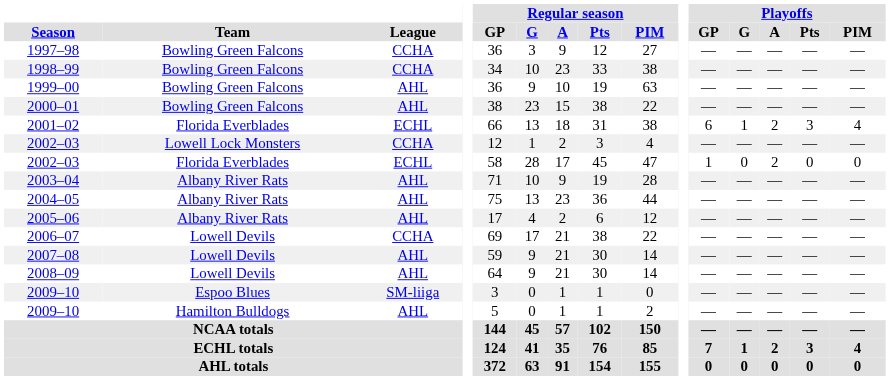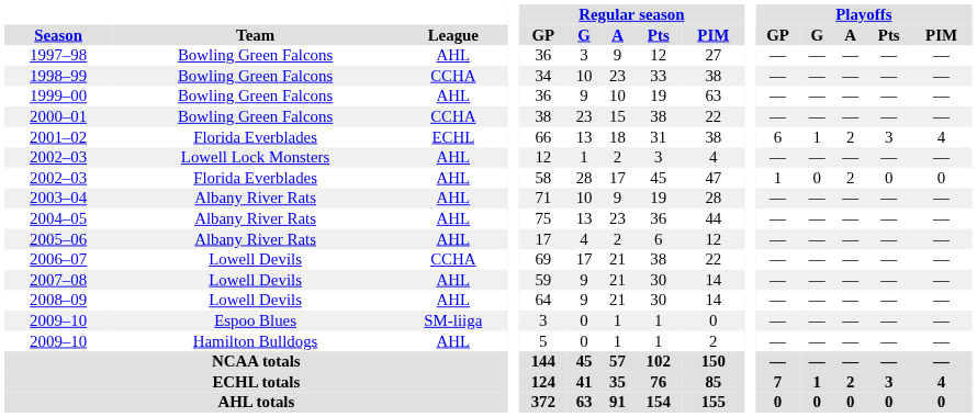 <table BORDER="0" CELLPADDING="1" CELLSPACING="0" width="75%" style="text-align:center">
 <tr bgcolor="#e0e0e0">
 <th colspan="3" bgcolor="#ffffff"> </th>
 <th rowspan="99" bgcolor="#ffffff"> </th>
 <th colspan="5"><a href='#'>Regular season</a></th>
 <th rowspan="99" bgcolor="#ffffff"> </th>
 <th colspan="5"><a href='#'>Playoffs</a></th>
 </tr>
 <tr bgcolor="#e0e0e0">
 <th ALIGN="center"><a href='#'>Season</a></th>
 <th ALIGN="center">Team</th>
 <th ALIGN="center">League</th>
 <th ALIGN="center">GP</th>
 <th ALIGN="center"><a href='#'>G</a></th>
 <th ALIGN="center"><a href='#'>A</a></th>
 <th ALIGN="center"><a href='#'>Pts</a></th>
 <th ALIGN="center"><a href='#'>PIM</a></th>
 <th ALIGN="center">GP</th>
 <th ALIGN="center">G</th>
 <th ALIGN="center">A</th>
 <th ALIGN="center">Pts</th>
 <th ALIGN="center">PIM</th>
 </tr>
 <tr ALIGN="center">
 <td ALIGN="center"><a href='#'>1997–98</a></td>
 <td ALIGN="center"><a href='#'>Bowling Green Falcons</a></td>
-<td ALIGN="center"><a href='#'>CCHA</a></td>
+<td ALIGN="center"><a href='#'>AHL</a></td>
 <td ALIGN="center">36</td>
 <td ALIGN="center">3</td>
 <td ALIGN="center">9</td>
 <td ALIGN="center">12</td>
 <td ALIGN="center">27</td>
 <td ALIGN="center">—</td>
 <td ALIGN="center">—</td>
 <td ALIGN="center">—</td>
 <td ALIGN="center">—</td>
 <td ALIGN="center">—</td>
 </tr>
 <tr ALIGN="center" bgcolor="#f0f0f0">
 <td ALIGN="center"><a href='#'>1998–99</a></td>
 <td ALIGN="center"><a href='#'>Bowling Green Falcons</a></td>
 <td ALIGN="center"><a href='#'>CCHA</a></td>
 <td ALIGN="center">34</td>
 <td ALIGN="center">10</td>
 <td ALIGN="center">23</td>
 <td ALIGN="center">33</td>
 <td ALIGN="center">38</td>
 <td ALIGN="center">—</td>
 <td ALIGN="center">—</td>
 <td ALIGN="center">—</td>
 <td ALIGN="center">—</td>
 <td ALIGN="center">—</td>
 </tr>
 <tr ALIGN="center">
 <td ALIGN="center"><a href='#'>1999–00</a></td>
 <td ALIGN="center"><a href='#'>Bowling Green Falcons</a></td>
 <td ALIGN="center"><a href='#'>AHL</a></td>
 <td ALIGN="center">36</td>
 <td ALIGN="center">9</td>
 <td ALIGN="center">10</td>
 <td ALIGN="center">19</td>
 <td ALIGN="center">63</td>
 <td ALIGN="center">—</td>
 <td ALIGN="center">—</td>
 <td ALIGN="center">—</td>
 <td ALIGN="center">—</td>
 <td ALIGN="center">—</td>
 </tr>
 <tr ALIGN="center" bgcolor="#f0f0f0">
 <td ALIGN="center"><a href='#'>2000–01</a></td>
 <td ALIGN="center"><a href='#'>Bowling Green Falcons</a></td>
-<td ALIGN="center"><a href='#'>AHL</a></td>
+<td ALIGN="center"><a href='#'>CCHA</a></td>
 <td ALIGN="center">38</td>
 <td ALIGN="center">23</td>
 <td ALIGN="center">15</td>
 <td ALIGN="center">38</td>
 <td ALIGN="center">22</td>
 <td ALIGN="center">—</td>
 <td ALIGN="center">—</td>
 <td ALIGN="center">—</td>
 <td ALIGN="center">—</td>
 <td ALIGN="center">—</td>
 </tr>
 <tr ALIGN="center">
 <td ALIGN="center"><a href='#'>2001–02</a></td>
 <td ALIGN="center"><a href='#'>Florida Everblades</a></td>
 <td ALIGN="center"><a href='#'>ECHL</a></td>
 <td ALIGN="center">66</td>
 <td ALIGN="center">13</td>
 <td ALIGN="center">18</td>
 <td ALIGN="center">31</td>
 <td ALIGN="center">38</td>
 <td ALIGN="center">6</td>
 <td ALIGN="center">1</td>
 <td ALIGN="center">2</td>
 <td ALIGN="center">3</td>
 <td ALIGN="center">4</td>
 </tr>
 <tr ALIGN="center" bgcolor="#f0f0f0">
 <td ALIGN="center"><a href='#'>2002–03</a></td>
 <td ALIGN="center"><a href='#'>Lowell Lock Monsters</a></td>
-<td ALIGN="center"><a href='#'>CCHA</a></td>
+<td ALIGN="center"><a href='#'>AHL</a></td>
 <td ALIGN="center">12</td>
 <td ALIGN="center">1</td>
 <td ALIGN="center">2</td>
 <td ALIGN="center">3</td>
 <td ALIGN="center">4</td>
 <td ALIGN="center">—</td>
 <td ALIGN="center">—</td>
 <td ALIGN="center">—</td>
 <td ALIGN="center">—</td>
 <td ALIGN="center">—</td>
 </tr>
 <tr ALIGN="center">
 <td ALIGN="center"><a href='#'>2002–03</a></td>
 <td ALIGN="center"><a href='#'>Florida Everblades</a></td>
-<td ALIGN="center"><a href='#'>ECHL</a></td>
+<td ALIGN="center"><a href='#'>AHL</a></td>
 <td ALIGN="center">58</td>
 <td ALIGN="center">28</td>
 <td ALIGN="center">17</td>
 <td ALIGN="center">45</td>
 <td ALIGN="center">47</td>
 <td ALIGN="center">1</td>
 <td ALIGN="center">0</td>
 <td ALIGN="center">2</td>
 <td ALIGN="center">0</td>
 <td ALIGN="center">0</td>
 </tr>
 <tr ALIGN="center" bgcolor="#f0f0f0">
 <td ALIGN="center"><a href='#'>2003–04</a></td>
 <td ALIGN="center"><a href='#'>Albany River Rats</a></td>
 <td ALIGN="center"><a href='#'>AHL</a></td>
 <td ALIGN="center">71</td>
 <td ALIGN="center">10</td>
 <td ALIGN="center">9</td>
 <td ALIGN="center">19</td>
 <td ALIGN="center">28</td>
 <td ALIGN="center">—</td>
 <td ALIGN="center">—</td>
 <td ALIGN="center">—</td>
 <td ALIGN="center">—</td>
 <td ALIGN="center">—</td>
 </tr>
 <tr ALIGN="center">
 <td ALIGN="center"><a href='#'>2004–05</a></td>
 <td ALIGN="center"><a href='#'>Albany River Rats</a></td>
 <td ALIGN="center"><a href='#'>AHL</a></td>
 <td ALIGN="center">75</td>
 <td ALIGN="center">13</td>
 <td ALIGN="center">23</td>
 <td ALIGN="center">36</td>
 <td ALIGN="center">44</td>
 <td ALIGN="center">—</td>
 <td ALIGN="center">—</td>
 <td ALIGN="center">—</td>
 <td ALIGN="center">—</td>
 <td ALIGN="center">—</td>
 </tr>
 <tr ALIGN="center" bgcolor="#f0f0f0">
 <td ALIGN="center"><a href='#'>2005–06</a></td>
 <td ALIGN="center"><a href='#'>Albany River Rats</a></td>
 <td ALIGN="center"><a href='#'>AHL</a></td>
 <td ALIGN="center">17</td>
 <td ALIGN="center">4</td>
 <td ALIGN="center">2</td>
 <td ALIGN="center">6</td>
 <td ALIGN="center">12</td>
 <td ALIGN="center">—</td>
 <td ALIGN="center">—</td>
 <td ALIGN="center">—</td>
 <td ALIGN="center">—</td>
 <td ALIGN="center">—</td>
 </tr>
 <tr ALIGN="center">
 <td ALIGN="center"><a href='#'>2006–07</a></td>
 <td ALIGN="center"><a href='#'>Lowell Devils</a></td>
 <td ALIGN="center"><a href='#'>CCHA</a></td>
 <td ALIGN="center">69</td>
 <td ALIGN="center">17</td>
 <td ALIGN="center">21</td>
 <td ALIGN="center">38</td>
 <td ALIGN="center">22</td>
 <td ALIGN="center">—</td>
 <td ALIGN="center">—</td>
 <td ALIGN="center">—</td>
 <td ALIGN="center">—</td>
 <td ALIGN="center">—</td>
 </tr>
 <tr ALIGN="center" bgcolor="#f0f0f0">
 <td ALIGN="center"><a href='#'>2007–08</a></td>
 <td ALIGN="center"><a href='#'>Lowell Devils</a></td>
 <td ALIGN="center"><a href='#'>AHL</a></td>
 <td ALIGN="center">59</td>
 <td ALIGN="center">9</td>
 <td ALIGN="center">21</td>
 <td ALIGN="center">30</td>
 <td ALIGN="center">14</td>
 <td ALIGN="center">—</td>
 <td ALIGN="center">—</td>
 <td ALIGN="center">—</td>
 <td ALIGN="center">—</td>
 <td ALIGN="center">—</td>
 </tr>
 <tr ALIGN="center">
 <td ALIGN="center"><a href='#'>2008–09</a></td>
 <td ALIGN="center"><a href='#'>Lowell Devils</a></td>
 <td ALIGN="center"><a href='#'>AHL</a></td>
 <td ALIGN="center">64</td>
 <td ALIGN="center">9</td>
 <td ALIGN="center">21</td>
 <td ALIGN="center">30</td>
 <td ALIGN="center">14</td>
 <td ALIGN="center">—</td>
 <td ALIGN="center">—</td>
 <td ALIGN="center">—</td>
 <td ALIGN="center">—</td>
 <td ALIGN="center">—</td>
 </tr>
 <tr ALIGN="center" bgcolor="#f0f0f0">
 <td ALIGN="center"><a href='#'>2009–10</a></td>
 <td ALIGN="center"><a href='#'>Espoo Blues</a></td>
 <td ALIGN="center"><a href='#'>SM-liiga</a></td>
 <td ALIGN="center">3</td>
 <td ALIGN="center">0</td>
 <td ALIGN="center">1</td>
 <td ALIGN="center">1</td>
 <td ALIGN="center">0</td>
 <td ALIGN="center">—</td>
 <td ALIGN="center">—</td>
 <td ALIGN="center">—</td>
 <td ALIGN="center">—</td>
 <td ALIGN="center">—</td>
 </tr>
 <tr ALIGN="center">
 <td ALIGN="center"><a href='#'>2009–10</a></td>
 <td ALIGN="center"><a href='#'>Hamilton Bulldogs</a></td>
 <td ALIGN="center"><a href='#'>AHL</a></td>
 <td ALIGN="center">5</td>
 <td ALIGN="center">0</td>
 <td ALIGN="center">1</td>
 <td ALIGN="center">1</td>
 <td ALIGN="center">2</td>
 <td ALIGN="center">—</td>
 <td ALIGN="center">—</td>
 <td ALIGN="center">—</td>
 <td ALIGN="center">—</td>
 <td ALIGN="center">—</td>
 </tr>
 <tr ALIGN="center" bgcolor="#e0e0e0">
 <th colspan="3">NCAA totals</th>
 <td ALIGN="center"><strong>144</strong></td>
 <td ALIGN="center"><strong>45</strong></td>
 <td ALIGN="center"><strong>57</strong></td>
 <td ALIGN="center"><strong>102</strong></td>
 <td ALIGN="center"><strong>150</strong></td>
 <td ALIGN="center"><strong>—</strong></td>
 <td ALIGN="center"><strong>—</strong></td>
 <td ALIGN="center"><strong>—</strong></td>
 <td ALIGN="center"><strong>—</strong></td>
 <td ALIGN="center"><strong>—</strong></td>
 </tr>
 <tr ALIGN="center" bgcolor="#e0e0e0">
 <th colspan="3">ECHL totals</th>
 <td ALIGN="center"><strong>124</strong></td>
 <td ALIGN="center"><strong>41</strong></td>
 <td ALIGN="center"><strong>35</strong></td>
 <td ALIGN="center"><strong>76</strong></td>
 <td ALIGN="center"><strong>85</strong></td>
 <td ALIGN="center"><strong>7</strong></td>
 <td ALIGN="center"><strong>1</strong></td>
 <td ALIGN="center"><strong>2</strong></td>
 <td ALIGN="center"><strong>3</strong></td>
 <td ALIGN="center"><strong>4</strong></td>
 </tr>
 <tr ALIGN="center" bgcolor="#e0e0e0">
 <th colspan="3">AHL totals</th>
 <td ALIGN="center"><strong>372</strong></td>
 <td ALIGN="center"><strong>63</strong></td>
 <td ALIGN="center"><strong>91</strong></td>
 <td ALIGN="center"><strong>154</strong></td>
 <td ALIGN="center"><strong>155</strong></td>
 <td ALIGN="center"><strong>0</strong></td>
 <td ALIGN="center"><strong>0</strong></td>
 <td ALIGN="center"><strong>0</strong></td>
 <td ALIGN="center"><strong>0</strong></td>
 <td ALIGN="center"><strong>0</strong></td>
 </tr>
 </table>
